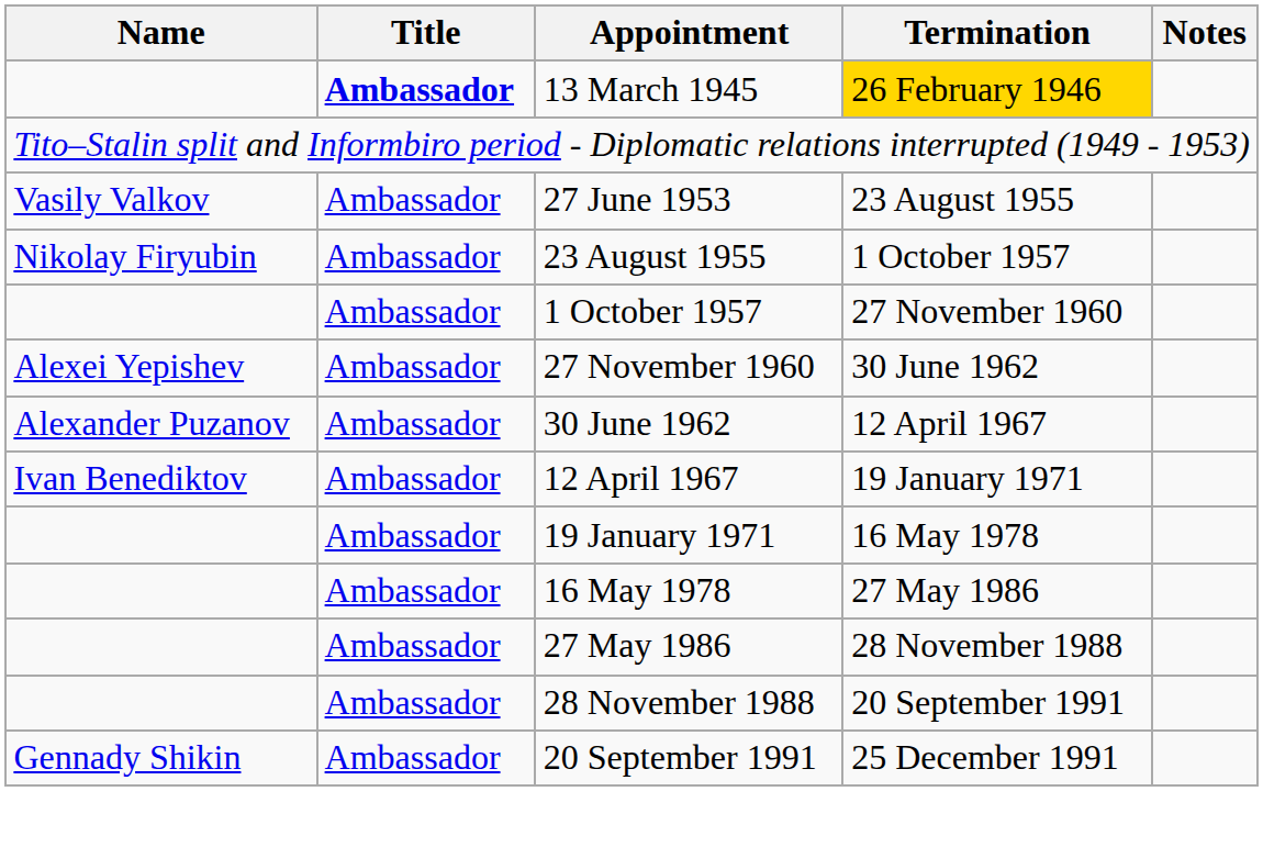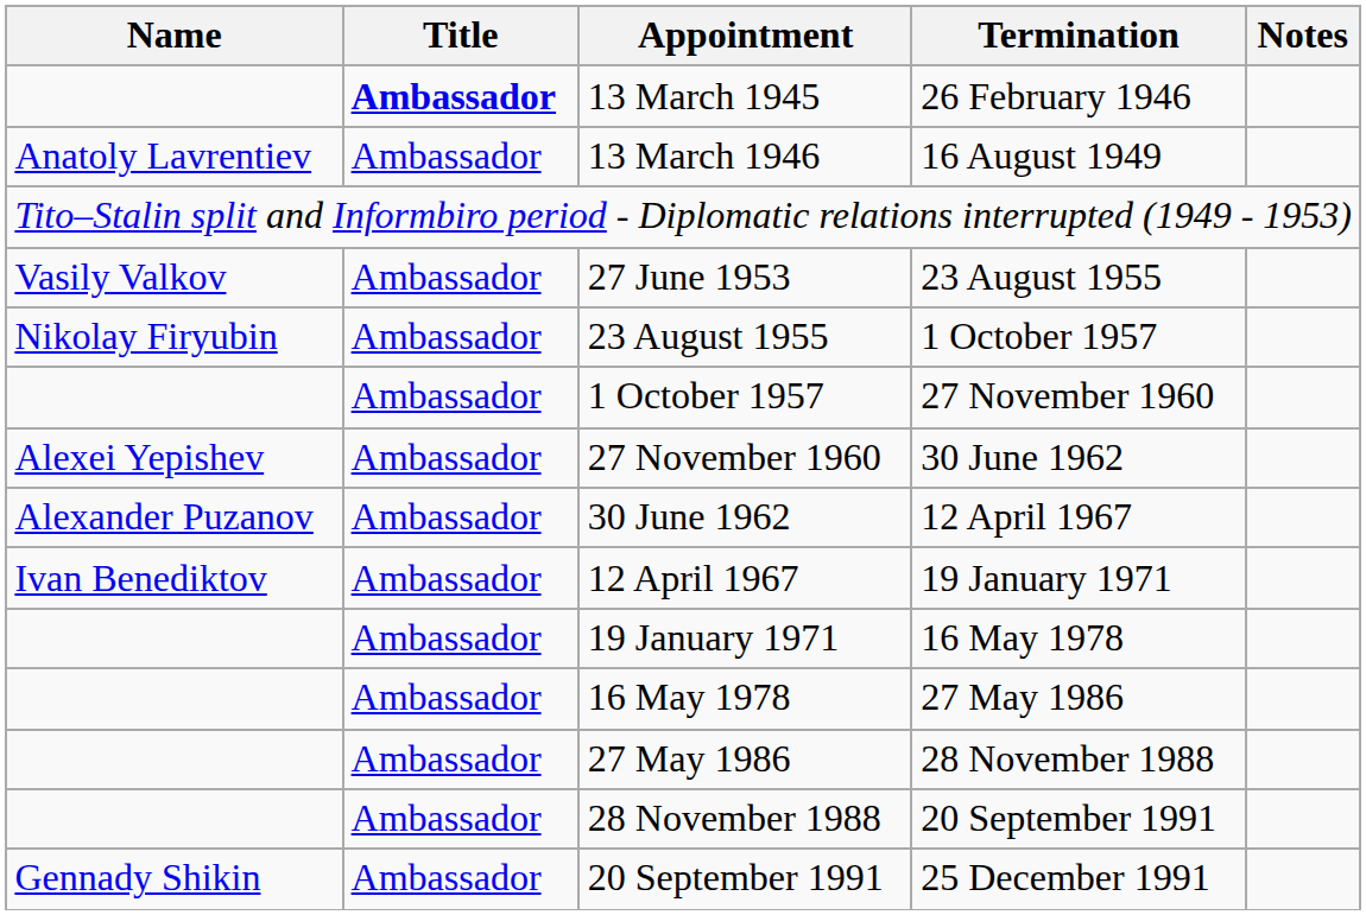 <table class="wikitable">
 <tr valign="middle">
 <th>Name</th>
 <th>Title</th>
 <th>Appointment</th>
 <th>Termination</th>
 <th>Notes</th>
 </tr>
 <tr>
 <td></td>
 <td><strong><a href='#'>Ambassador</a></strong></td>
 <td>13 March 1945</td>
-<td style="background: gold;">26 February 1946</td>
+<td>26 February 1946</td>
+<td></td>
+</tr>
+<tr>
+<td><a href='#'>Anatoly Lavrentiev</a></td>
+<td><a href='#'>Ambassador</a></td>
+<td>13 March 1946</td>
+<td>16 August 1949</td>
 <td></td>
 </tr>
 <tr>
 <td colspan="5"><em><a href='#'>Tito–Stalin split</a> and <a href='#'>Informbiro period</a> - Diplomatic relations interrupted (1949 - 1953)</em></td>
 </tr>
 <tr>
 <td><a href='#'>Vasily Valkov</a></td>
 <td><a href='#'>Ambassador</a></td>
 <td>27 June 1953</td>
 <td>23 August 1955</td>
 <td></td>
 </tr>
 <tr>
 <td><a href='#'>Nikolay Firyubin</a></td>
 <td><a href='#'>Ambassador</a></td>
 <td>23 August 1955</td>
 <td>1 October 1957</td>
 <td></td>
 </tr>
 <tr>
 <td></td>
 <td><a href='#'>Ambassador</a></td>
 <td>1 October 1957</td>
 <td>27 November 1960</td>
 <td></td>
 </tr>
 <tr>
 <td><a href='#'>Alexei Yepishev</a></td>
 <td><a href='#'>Ambassador</a></td>
 <td>27 November 1960</td>
 <td>30 June 1962</td>
 <td></td>
 </tr>
 <tr>
 <td><a href='#'>Alexander Puzanov</a></td>
 <td><a href='#'>Ambassador</a></td>
 <td>30 June 1962</td>
 <td>12 April 1967</td>
 <td></td>
 </tr>
 <tr>
 <td><a href='#'>Ivan Benediktov</a></td>
 <td><a href='#'>Ambassador</a></td>
 <td>12 April 1967</td>
 <td>19 January 1971</td>
 <td></td>
 </tr>
 <tr>
 <td></td>
 <td><a href='#'>Ambassador</a></td>
 <td>19 January 1971</td>
 <td>16 May 1978</td>
 <td></td>
 </tr>
 <tr>
 <td></td>
 <td><a href='#'>Ambassador</a></td>
 <td>16 May 1978</td>
 <td>27 May 1986</td>
 <td></td>
 </tr>
 <tr>
 <td></td>
 <td><a href='#'>Ambassador</a></td>
 <td>27 May 1986</td>
 <td>28 November 1988</td>
 <td></td>
 </tr>
 <tr>
 <td></td>
 <td><a href='#'>Ambassador</a></td>
 <td>28 November 1988</td>
 <td>20 September 1991</td>
 <td></td>
 </tr>
 <tr>
 <td><a href='#'>Gennady Shikin</a></td>
 <td><a href='#'>Ambassador</a></td>
 <td>20 September 1991</td>
 <td>25 December 1991</td>
 <td></td>
 </tr>
 </table>
